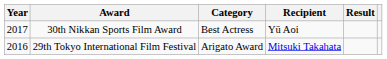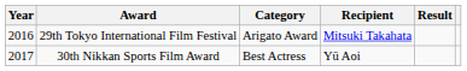 <table class="wikitable plainrowheaders sortable">
 <tr>
 <th scope="col">Year</th>
 <th scope="col">Award</th>
 <th scope="col">Category</th>
 <th scope="col">Recipient</th>
 <th scope="col">Result</th>
 <th scope="col" class="unsortable"></th>
 </tr>
 <tr>
+<td align="center">2016</td>
+<td align="center">29th Tokyo International Film Festival</td>
+<td>Arigato Award</td>
+<td><a href='#'>Mitsuki Takahata</a></td>
+<td></td>
+<td style="text-align:center;"></td>
+</tr>
+<tr>
 <td align="center">2017</td>
 <td align="center">30th Nikkan Sports Film Award</td>
 <td>Best Actress</td>
 <td>Yū Aoi</td>
 <td></td>
 <td style="text-align:center;"></td>
 </tr>
-<tr>
-<td align="center">2016</td>
-<td align="center">29th Tokyo International Film Festival</td>
-<td>Arigato Award</td>
-<td><a href='#'>Mitsuki Takahata</a></td>
-<td></td>
-<td style="text-align:center;"></td>
-</tr>
 </table>
